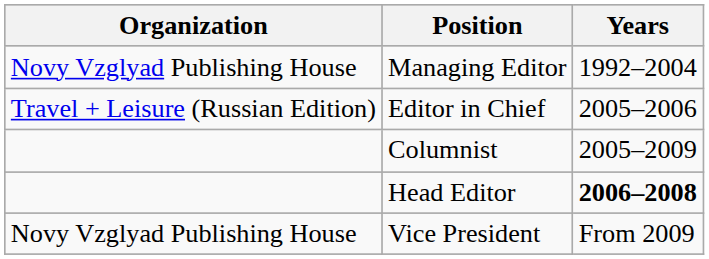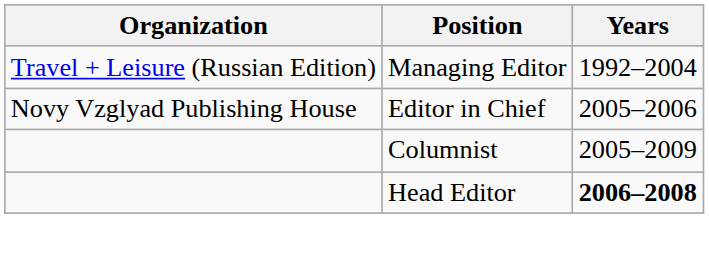 <table class="wikitable">
 <tr>
 <th>Organization</th>
 <th>Position</th>
 <th>Years</th>
 </tr>
 <tr>
-<td><a href='#'>Novy Vzglyad</a> Publishing House</td>
+<td><a href='#'>Travel + Leisure</a> (Russian Edition)</td>
 <td>Managing Editor</td>
 <td>1992–2004</td>
 </tr>
 <tr>
-<td><a href='#'>Travel + Leisure</a> (Russian Edition)</td>
+<td>Novy Vzglyad Publishing House</td>
 <td>Editor in Chief</td>
 <td>2005–2006</td>
 </tr>
 <tr>
 <td></td>
 <td>Columnist</td>
 <td>2005–2009</td>
 </tr>
 <tr>
 <td></td>
 <td>Head Editor</td>
 <td><strong>2006–2008</strong></td>
 </tr>
-<tr>
-<td>Novy Vzglyad Publishing House</td>
-<td>Vice President</td>
-<td>From 2009</td>
-</tr>
 </table>
